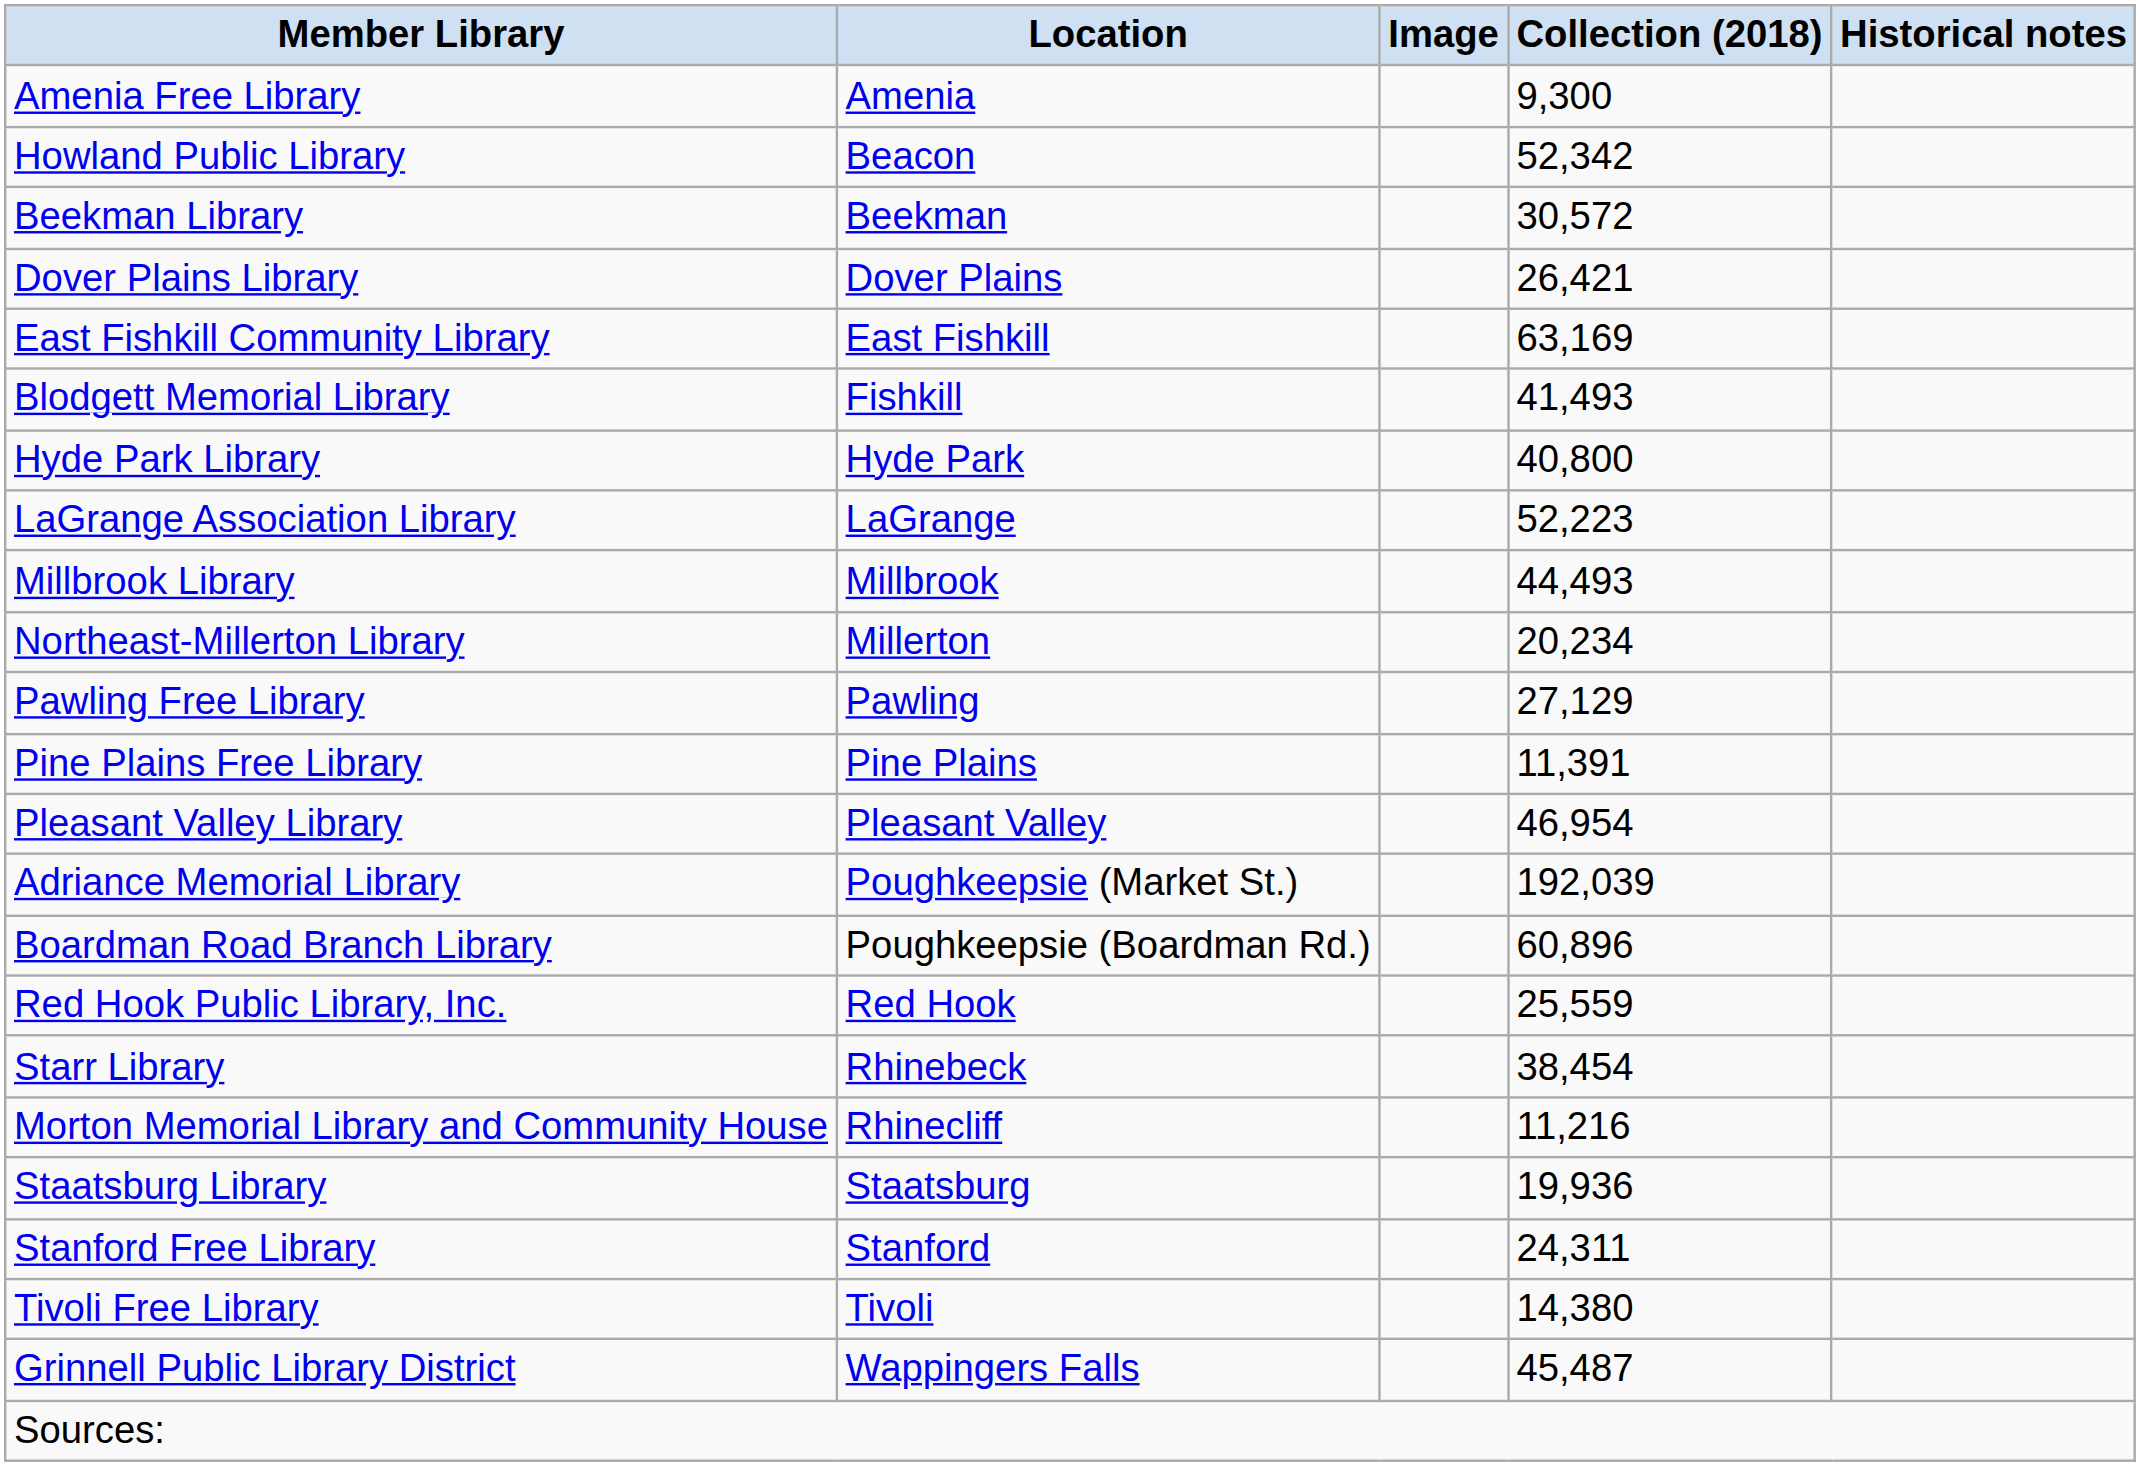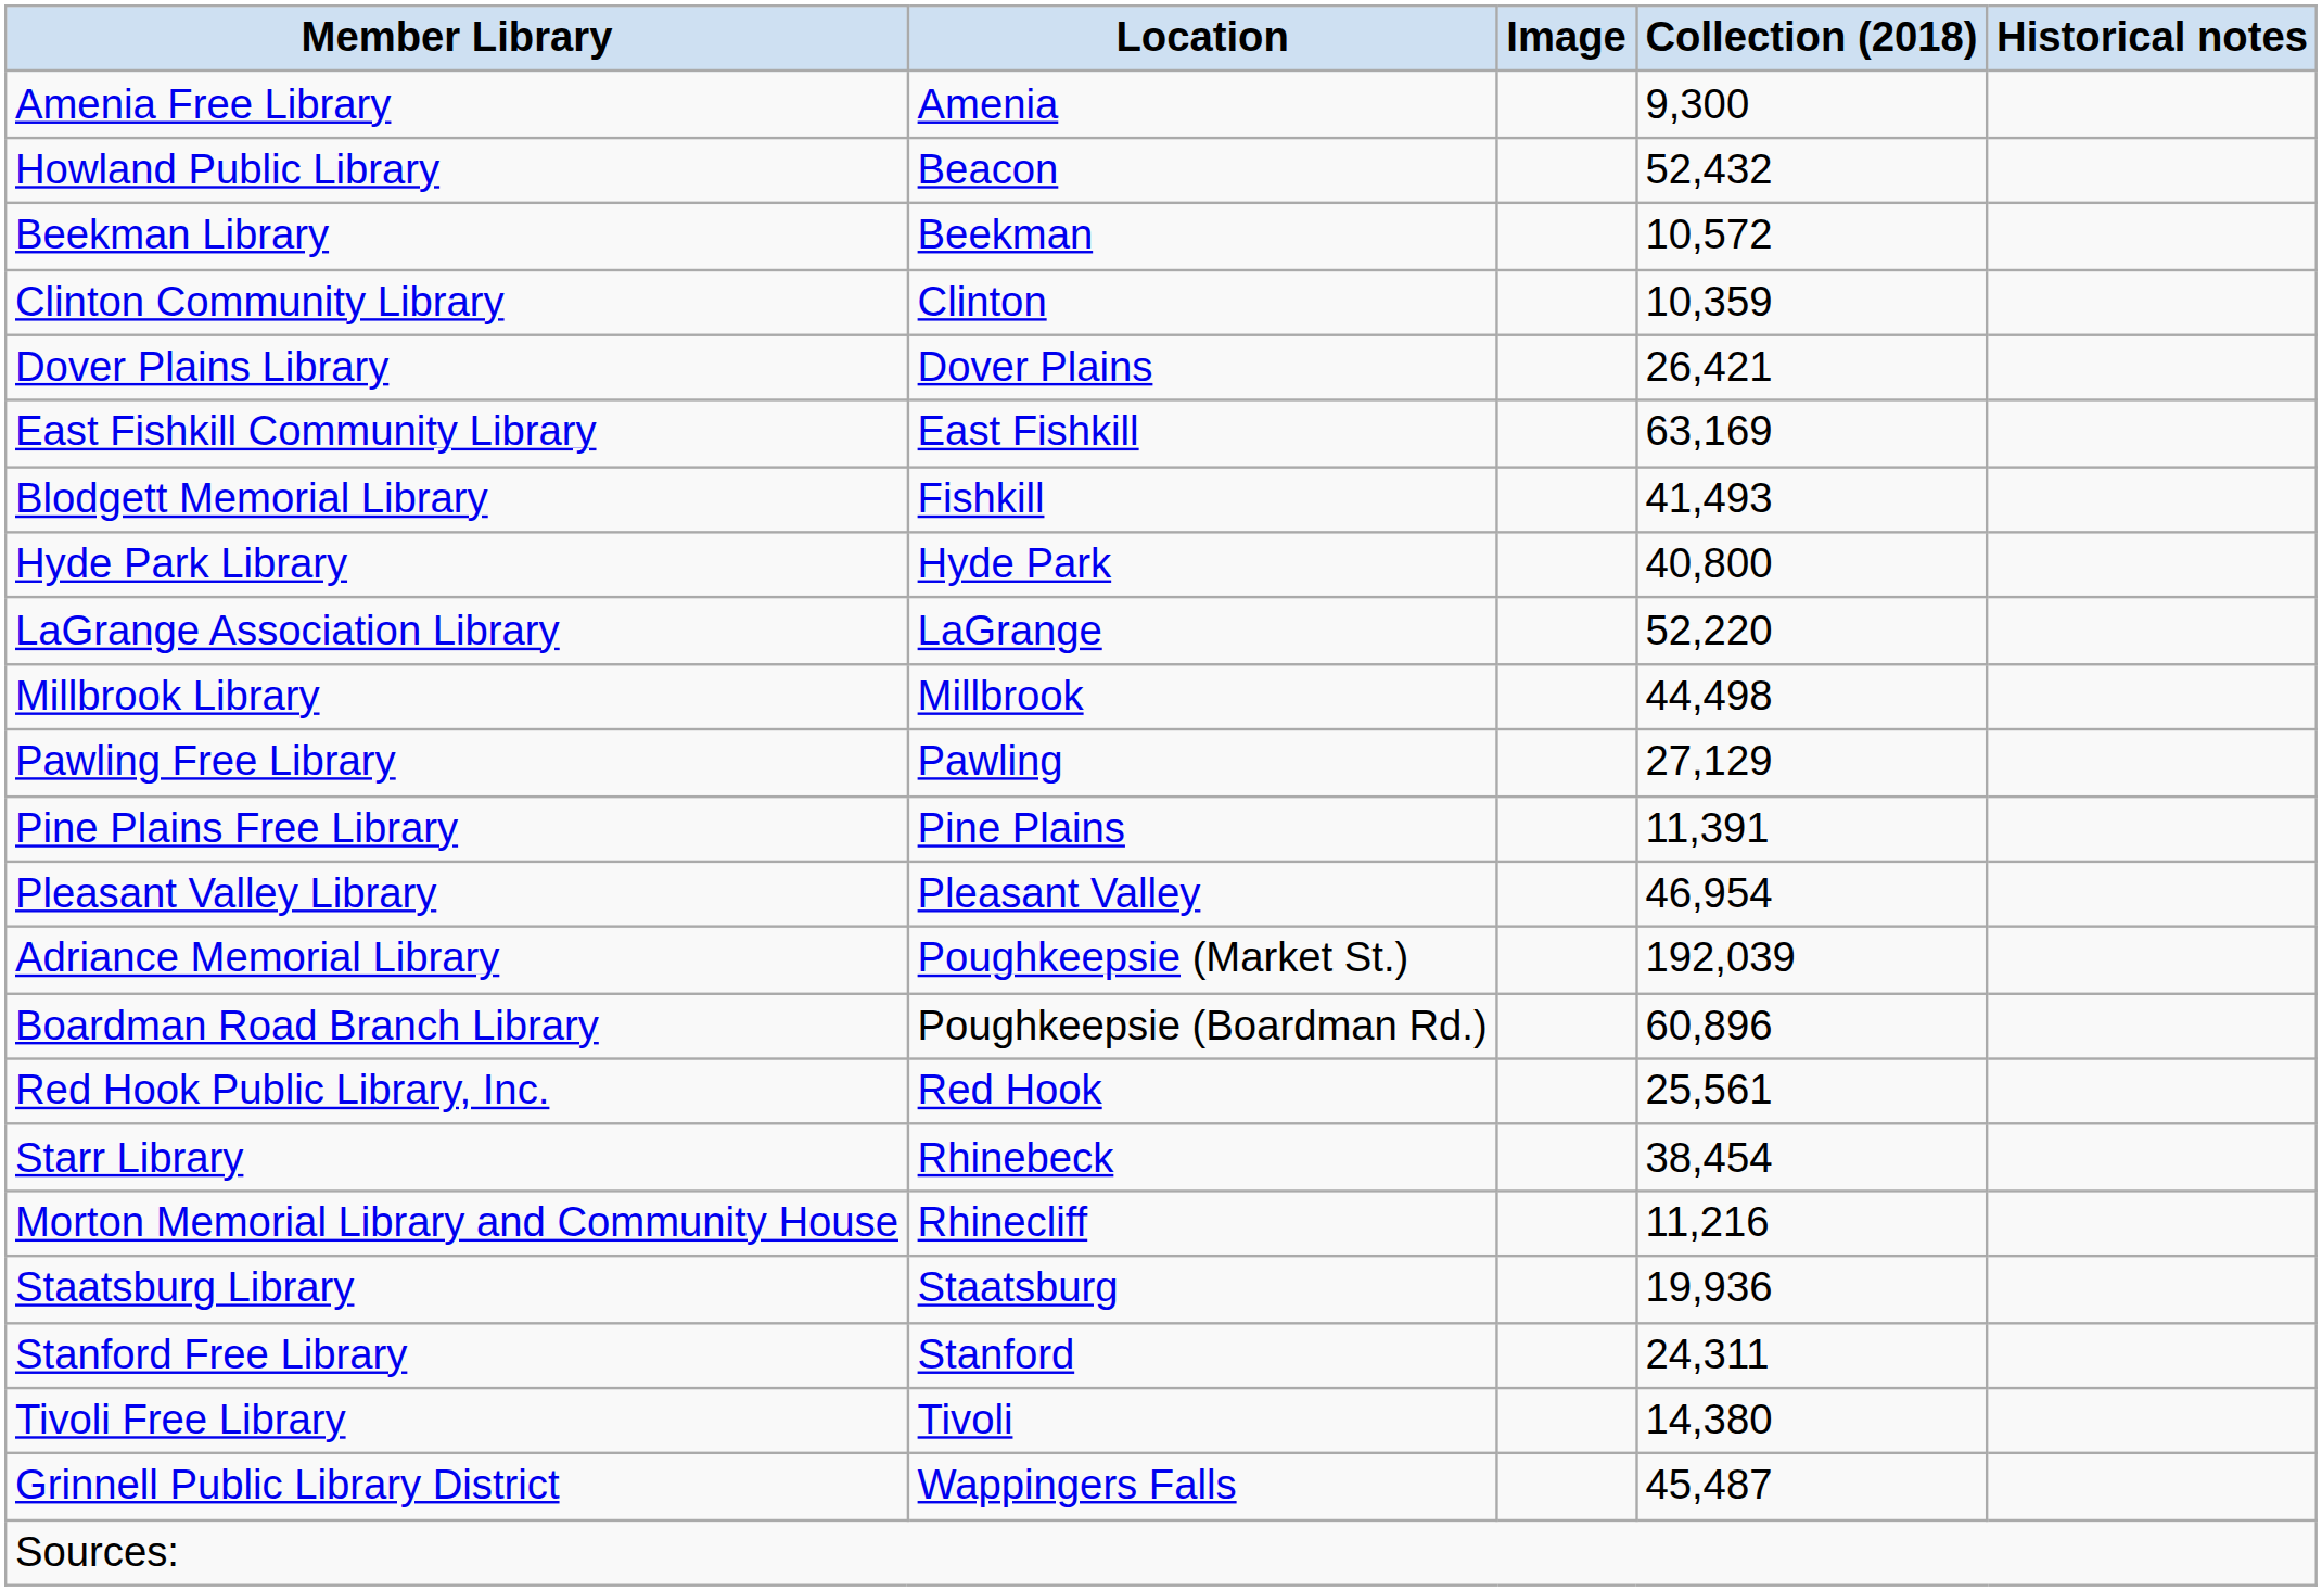 <table class="wikitable sortable" align="center">
 <tr>
 <th style="background-color:#cee0f2;"><strong>Member Library</strong></th>
 <th style="background-color:#cee0f2;"><strong>Location</strong></th>
 <th style="background-color:#cee0f2;" class="unsortable"><strong>Image</strong></th>
 <th style="background-color:#cee0f2;" data-sort-type="number"><strong>Collection</strong> (2018)</th>
 <th style="background-color:#cee0f2;" class="unsortable"><strong>Historical notes</strong></th>
 </tr>
 <tr>
 <td><a href='#'>Amenia Free Library</a></td>
 <td><a href='#'>Amenia</a></td>
 <td></td>
 <td>9,300</td>
 <td></td>
 </tr>
 <tr>
 <td><a href='#'>Howland Public Library</a></td>
 <td><a href='#'>Beacon</a></td>
 <td></td>
-<td>52,342</td>
+<td>52,432</td>
 <td></td>
 </tr>
 <tr>
 <td><a href='#'>Beekman Library</a></td>
 <td><a href='#'>Beekman</a></td>
 <td></td>
-<td>30,572</td>
+<td>10,572</td>
+<td></td>
+</tr>
+<tr>
+<td><a href='#'>Clinton Community Library</a></td>
+<td><a href='#'>Clinton</a></td>
+<td></td>
+<td>10,359</td>
 <td></td>
 </tr>
 <tr>
 <td><a href='#'>Dover Plains Library</a></td>
 <td><a href='#'>Dover Plains</a></td>
 <td></td>
 <td>26,421</td>
 <td></td>
 </tr>
 <tr>
 <td><a href='#'>East Fishkill Community Library</a></td>
 <td><a href='#'>East Fishkill</a></td>
 <td></td>
 <td>63,169</td>
 <td></td>
 </tr>
 <tr>
 <td><a href='#'>Blodgett Memorial Library</a></td>
 <td><a href='#'>Fishkill</a></td>
 <td></td>
 <td>41,493</td>
 <td></td>
 </tr>
 <tr>
 <td><a href='#'>Hyde Park Library</a></td>
 <td><a href='#'>Hyde Park</a></td>
 <td></td>
 <td>40,800</td>
 <td></td>
 </tr>
 <tr>
 <td><a href='#'>LaGrange Association Library</a></td>
 <td><a href='#'>LaGrange</a></td>
 <td></td>
-<td>52,223</td>
+<td>52,220</td>
 <td></td>
 </tr>
 <tr>
 <td><a href='#'>Millbrook Library</a></td>
 <td><a href='#'>Millbrook</a></td>
 <td></td>
-<td>44,493</td>
-<td></td>
-</tr>
-<tr>
-<td><a href='#'>Northeast-Millerton Library</a></td>
-<td><a href='#'>Millerton</a></td>
-<td></td>
-<td>20,234</td>
+<td>44,498</td>
 <td></td>
 </tr>
 <tr>
 <td><a href='#'>Pawling Free Library</a></td>
 <td><a href='#'>Pawling</a></td>
 <td></td>
 <td>27,129</td>
 <td></td>
 </tr>
 <tr>
 <td><a href='#'>Pine Plains Free Library</a></td>
 <td><a href='#'>Pine Plains</a></td>
 <td></td>
 <td>11,391</td>
 <td></td>
 </tr>
 <tr>
 <td><a href='#'>Pleasant Valley Library</a></td>
 <td><a href='#'>Pleasant Valley</a></td>
 <td></td>
 <td>46,954</td>
 </tr>
 <tr>
 <td><a href='#'>Adriance Memorial Library</a></td>
 <td><a href='#'>Poughkeepsie</a> (Market St.)</td>
 <td></td>
 <td>192,039</td>
 <td></td>
 </tr>
 <tr>
 <td><a href='#'>Boardman Road Branch Library</a></td>
 <td>Poughkeepsie (Boardman Rd.)</td>
 <td></td>
 <td>60,896</td>
 <td></td>
 </tr>
 <tr>
 <td><a href='#'>Red Hook Public Library, Inc.</a></td>
 <td><a href='#'>Red Hook</a></td>
 <td></td>
-<td>25,559</td>
+<td>25,561</td>
 <td></td>
 </tr>
 <tr>
 <td><a href='#'>Starr Library</a></td>
 <td><a href='#'>Rhinebeck</a></td>
 <td></td>
 <td>38,454</td>
 <td></td>
 </tr>
 <tr>
 <td><a href='#'>Morton Memorial Library and Community House</a></td>
 <td><a href='#'>Rhinecliff</a></td>
 <td></td>
 <td>11,216</td>
 <td></td>
 </tr>
 <tr>
 <td><a href='#'>Staatsburg Library</a></td>
 <td><a href='#'>Staatsburg</a></td>
 <td></td>
 <td>19,936</td>
 <td></td>
 </tr>
 <tr>
 <td><a href='#'>Stanford Free Library</a></td>
 <td><a href='#'>Stanford</a></td>
 <td></td>
 <td>24,311</td>
 <td></td>
 </tr>
 <tr>
 <td><a href='#'>Tivoli Free Library</a></td>
 <td><a href='#'>Tivoli</a></td>
 <td></td>
 <td>14,380</td>
 <td></td>
 </tr>
 <tr>
 <td><a href='#'>Grinnell Public Library District</a></td>
 <td><a href='#'>Wappingers Falls</a></td>
 <td></td>
 <td>45,487</td>
 <td></td>
 </tr>
 <tr class="sortbottom">
 <td colspan= 5>Sources:</td>
 </tr>
 </table>
